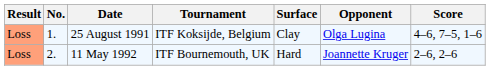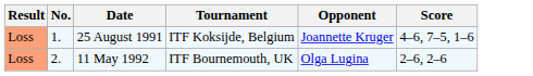 <table class="sortable wikitable" style=font-size:97%>
 <tr>
 <th>Result</th>
 <th>No.</th>
 <th>Date</th>
 <th>Tournament</th>
-<th>Surface</th>
 <th>Opponent</th>
 <th class="unsortable">Score</th>
 </tr>
 <tr style="background:#f0f8ff;">
 <td style="background:#ffa07a;">Loss</td>
 <td>1.</td>
 <td>25 August 1991</td>
 <td>ITF Koksijde, Belgium</td>
-<td>Clay</td>
-<td> <a href='#'>Olga Lugina</a></td>
+<td> <a href='#'>Joannette Kruger</a></td>
 <td>4–6, 7–5, 1–6</td>
 </tr>
 <tr style="background:#f0f8ff;">
 <td style="background:#ffa07a;">Loss</td>
 <td>2.</td>
 <td>11 May 1992</td>
 <td>ITF Bournemouth, UK</td>
-<td>Hard</td>
-<td> <a href='#'>Joannette Kruger</a></td>
+<td> <a href='#'>Olga Lugina</a></td>
 <td>2–6, 2–6</td>
 </tr>
 </table>
